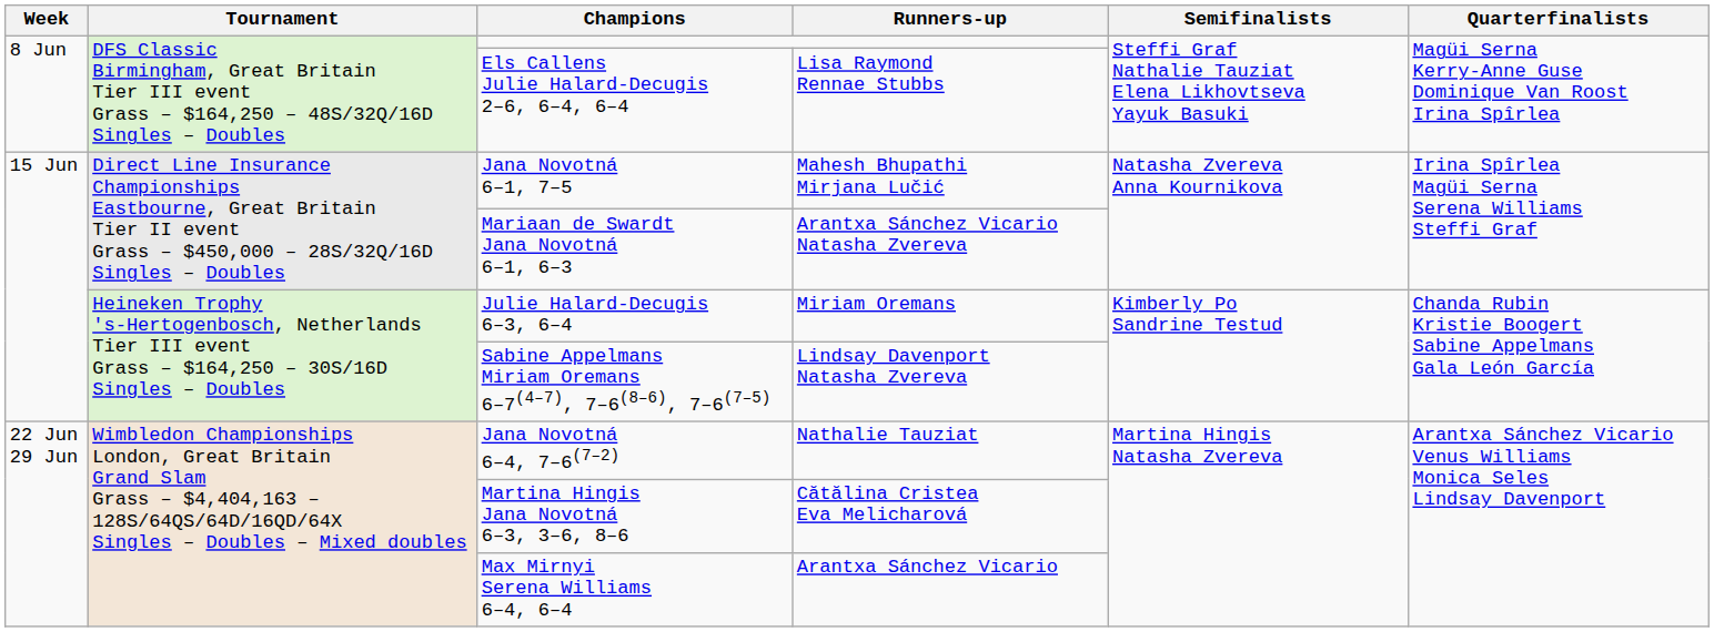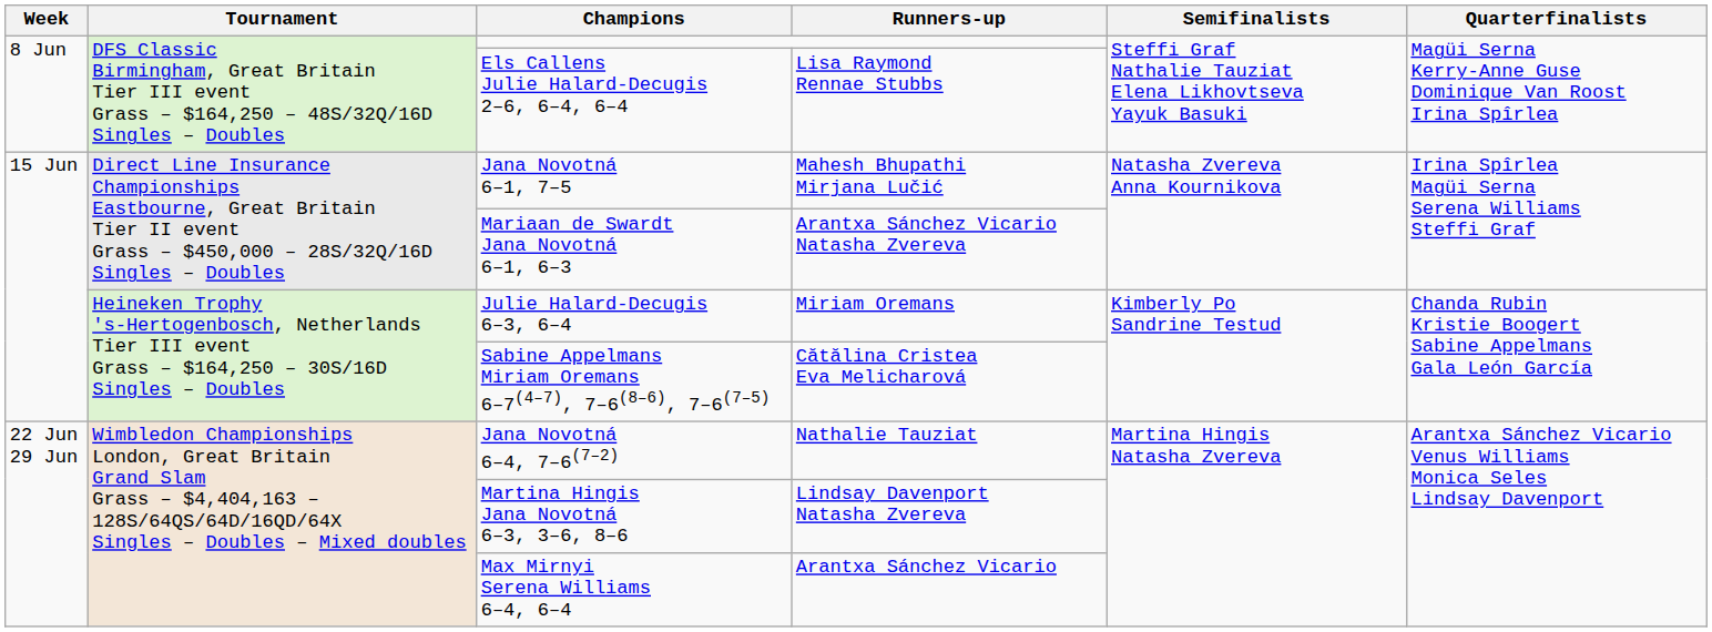 <table class=wikitable style=font-size:95%>
 <tr>
 <th style="width:48px;">Week</th>
 <th style="width:248px;">Tournament</th>
 <th style="width:200px;">Champions</th>
 <th style="width:200px;">Runners-up</th>
 <th style="width:190px;">Semifinalists</th>
 <th style="width:190px;">Quarterfinalists</th>
 </tr>
 <tr valign="top">
 <td rowspan=2>8 Jun</td>
 <td rowspan=2 bgcolor=#DDF3D1><a href='#'>DFS Classic</a><br><a href='#'>Birmingham</a>, Great Britain <br> Tier III event <br> Grass – $164,250 – 48S/32Q/16D<br> <a href='#'>Singles</a> – <a href='#'>Doubles</a></td>
 <td rowspan=1 colspan=2></td>
 <td rowspan=2>  <a href='#'>Steffi Graf</a> <br>  <a href='#'>Nathalie Tauziat</a><br> <a href='#'>Elena Likhovtseva</a> <br>  <a href='#'>Yayuk Basuki</a></td>
 <td rowspan=2> <a href='#'>Magüi Serna</a><br> <a href='#'>Kerry-Anne Guse</a><br> <a href='#'>Dominique Van Roost</a><br> <a href='#'>Irina Spîrlea</a></td>
 </tr>
 <tr valign=top>
 <td> <a href='#'>Els Callens</a> <br>  <a href='#'>Julie Halard-Decugis</a><br> 2–6, 6–4, 6–4</td>
 <td> <a href='#'>Lisa Raymond</a> <br>  <a href='#'>Rennae Stubbs</a></td>
 </tr>
 <tr valign=top>
 <td rowspan=4>15 Jun</td>
 <td rowspan=2 bgcolor=#E9E9E9><a href='#'>Direct Line Insurance Championships</a><br><a href='#'>Eastbourne</a>, Great Britain <br> Tier II event <br> Grass – $450,000 – 28S/32Q/16D<br> <a href='#'>Singles</a> – <a href='#'>Doubles</a></td>
 <td> <a href='#'>Jana Novotná</a><br>6–1, 7–5</td>
 <td> <a href='#'>Mahesh Bhupathi</a> <br>  <a href='#'>Mirjana Lučić</a></td>
 <td rowspan=2>  <a href='#'>Natasha Zvereva</a><br> <a href='#'>Anna Kournikova</a></td>
 <td rowspan=2> <a href='#'>Irina Spîrlea</a><br> <a href='#'>Magüi Serna</a><br> <a href='#'>Serena Williams</a><br> <a href='#'>Steffi Graf</a></td>
 </tr>
 <tr valign="top">
 <td> <a href='#'>Mariaan de Swardt</a> <br>  <a href='#'>Jana Novotná</a><br> 6–1, 6–3</td>
 <td> <a href='#'>Arantxa Sánchez Vicario</a> <br>  <a href='#'>Natasha Zvereva</a></td>
 </tr>
 <tr valign=top>
 <td rowspan=2 bgcolor=#DDF3D1><a href='#'>Heineken Trophy</a><br><a href='#'>'s-Hertogenbosch</a>, Netherlands <br> Tier III event <br> Grass – $164,250 – 30S/16D<br> <a href='#'>Singles</a> – <a href='#'>Doubles</a></td>
 <td> <a href='#'>Julie Halard-Decugis</a><br>6–3, 6–4</td>
 <td> <a href='#'>Miriam Oremans</a></td>
 <td rowspan=2>  <a href='#'>Kimberly Po</a><br> <a href='#'>Sandrine Testud</a></td>
 <td rowspan=2> <a href='#'>Chanda Rubin</a><br> <a href='#'>Kristie Boogert</a><br> <a href='#'>Sabine Appelmans</a><br> <a href='#'>Gala León García</a></td>
 </tr>
 <tr valign="top">
 <td> <a href='#'>Sabine Appelmans</a> <br>  <a href='#'>Miriam Oremans</a><br> 6–7<sup>(4–7)</sup>, 7–6<sup>(8–6)</sup>, 7–6<sup>(7–5)</sup></td>
-<td> <a href='#'>Lindsay Davenport</a> <br>  <a href='#'>Natasha Zvereva</a></td>
+<td> <a href='#'>Cătălina Cristea</a> <br>  <a href='#'>Eva Melicharová</a></td>
 </tr>
 <tr valign=top>
 <td rowspan=3>22 Jun<br>29 Jun</td>
 <td rowspan=3 bgcolor=#F3E6D7><a href='#'>Wimbledon Championships</a><br> London, Great Britain <br> <a href='#'>Grand Slam</a> <br> Grass – $4,404,163 – 128S/64QS/64D/16QD/64X <br> <a href='#'>Singles</a> – <a href='#'>Doubles</a> – <a href='#'>Mixed doubles</a></td>
 <td> <a href='#'>Jana Novotná</a><br>6–4, 7–6<sup>(7–2)</sup></td>
 <td> <a href='#'>Nathalie Tauziat</a></td>
 <td rowspan=3>  <a href='#'>Martina Hingis</a><br> <a href='#'>Natasha Zvereva</a></td>
 <td rowspan=3> <a href='#'>Arantxa Sánchez Vicario</a><br> <a href='#'>Venus Williams</a><br> <a href='#'>Monica Seles</a><br> <a href='#'>Lindsay Davenport</a></td>
 </tr>
 <tr valign=top>
 <td> <a href='#'>Martina Hingis</a> <br>  <a href='#'>Jana Novotná</a><br> 6–3, 3–6, 8–6</td>
-<td> <a href='#'>Cătălina Cristea</a> <br>  <a href='#'>Eva Melicharová</a></td>
+<td> <a href='#'>Lindsay Davenport</a> <br>  <a href='#'>Natasha Zvereva</a></td>
 </tr>
 <tr valign="top">
 <td> <a href='#'>Max Mirnyi</a> <br>  <a href='#'>Serena Williams</a><br>6–4, 6–4</td>
 <td> <a href='#'>Arantxa Sánchez Vicario</a></td>
 </tr>
 </table>
